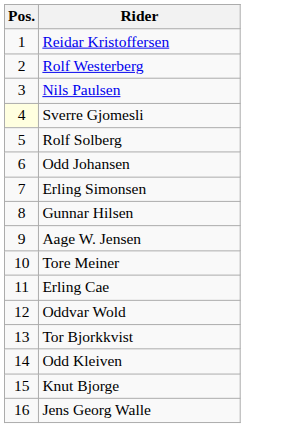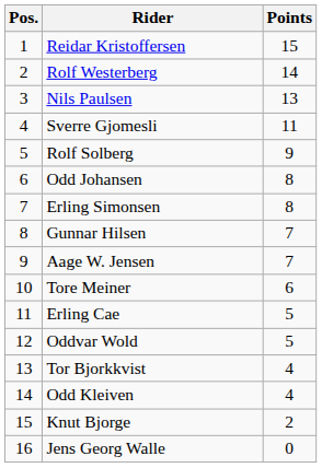 <table class=wikitable>
 <tr>
 <th width=25px>Pos.</th>
 <th width=200px>Rider</th>
+<th width=40px>Points</th>
 </tr>
 <tr align=center >
 <td>1</td>
 <td align=left><a href='#'>Reidar Kristoffersen</a></td>
+<td>15</td>
 </tr>
 <tr align=center>
 <td>2</td>
 <td align=left><a href='#'>Rolf Westerberg</a></td>
+<td>14</td>
 </tr>
 <tr align=center>
 <td>3</td>
 <td align=left><a href='#'>Nils Paulsen</a></td>
+<td>13</td>
 </tr>
 <tr align=center>
-<td style="background: lightyellow;">4</td>
+<td>4</td>
 <td align=left>Sverre Gjomesli</td>
+<td>11</td>
 </tr>
 <tr align=center>
 <td>5</td>
 <td align=left>Rolf Solberg</td>
+<td>9</td>
 </tr>
 <tr align=center>
 <td>6</td>
 <td align=left>Odd Johansen</td>
+<td>8</td>
 </tr>
 <tr align=center>
 <td>7</td>
 <td align=left>Erling Simonsen</td>
+<td>8</td>
 </tr>
 <tr align=center>
 <td>8</td>
 <td align=left>Gunnar Hilsen</td>
+<td>7</td>
 </tr>
 <tr align=center>
 <td>9</td>
 <td align=left>Aage W. Jensen</td>
+<td>7</td>
 </tr>
 <tr align=center>
 <td>10</td>
 <td align=left>Tore Meiner</td>
+<td>6</td>
 </tr>
 <tr align=center>
 <td>11</td>
 <td align=left>Erling Cae</td>
+<td>5</td>
 </tr>
 <tr align=center>
 <td>12</td>
 <td align=left>Oddvar Wold</td>
+<td>5</td>
 </tr>
 <tr align=center>
 <td>13</td>
 <td align=left>Tor Bjorkkvist</td>
+<td>4</td>
 </tr>
 <tr align=center>
 <td>14</td>
 <td align=left>Odd Kleiven</td>
+<td>4</td>
 </tr>
 <tr align=center>
 <td>15</td>
 <td align=left>Knut Bjorge</td>
+<td>2</td>
 </tr>
 <tr align=center>
 <td>16</td>
 <td align=left>Jens Georg Walle</td>
+<td>0</td>
 </tr>
 </table>
